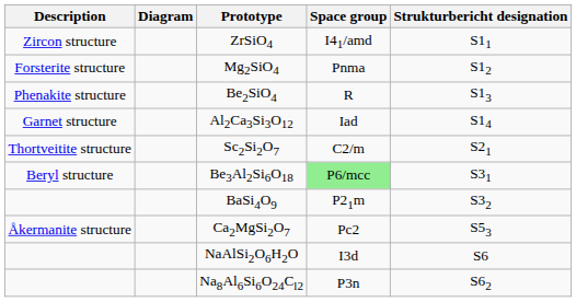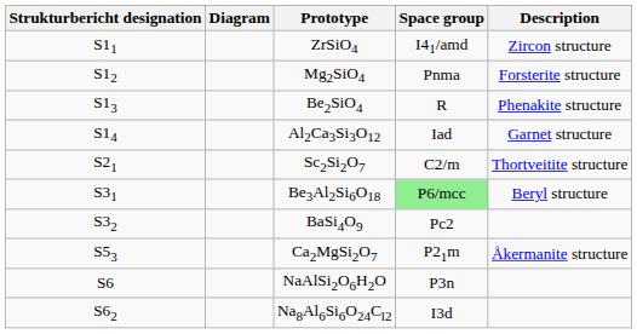 <table class="wikitable" style="text-align:center">
 <tr>
-<th>Description</th>
+<th>Strukturbericht designation</th>
 <th>Diagram</th>
 <th>Prototype</th>
 <th>Space group</th>
-<th>Strukturbericht designation</th>
+<th>Description</th>
 </tr>
 <tr>
-<td><a href='#'>Zircon</a> structure</td>
+<td>S1<sub>1</sub></td>
 <td></td>
 <td>ZrSiO<sub>4</sub></td>
 <td>I4<sub>1</sub>/amd</td>
-<td>S1<sub>1</sub></td>
+<td><a href='#'>Zircon</a> structure</td>
 </tr>
 <tr>
-<td><a href='#'>Forsterite</a> structure</td>
+<td>S1<sub>2</sub></td>
 <td></td>
 <td>Mg<sub>2</sub>SiO<sub>4</sub></td>
 <td>Pnma</td>
-<td>S1<sub>2</sub></td>
+<td><a href='#'>Forsterite</a> structure</td>
 </tr>
 <tr>
-<td><a href='#'>Phenakite</a> structure</td>
+<td>S1<sub>3</sub></td>
 <td></td>
 <td>Be<sub>2</sub>SiO<sub>4</sub></td>
 <td>R</td>
-<td>S1<sub>3</sub></td>
+<td><a href='#'>Phenakite</a> structure</td>
 </tr>
 <tr>
-<td><a href='#'>Garnet</a> structure</td>
+<td>S1<sub>4</sub></td>
 <td></td>
 <td>Al<sub>2</sub>Ca<sub>3</sub>Si<sub>3</sub>O<sub>12</sub></td>
 <td>Iad</td>
-<td>S1<sub>4</sub></td>
+<td><a href='#'>Garnet</a> structure</td>
 </tr>
 <tr>
-<td><a href='#'>Thortveitite</a> structure</td>
+<td>S2<sub>1</sub></td>
 <td></td>
 <td>Sc<sub>2</sub>Si<sub>2</sub>O<sub>7</sub></td>
 <td>C2/m</td>
-<td>S2<sub>1</sub></td>
+<td><a href='#'>Thortveitite</a> structure</td>
 </tr>
 <tr>
-<td><a href='#'>Beryl</a> structure</td>
+<td>S3<sub>1</sub></td>
 <td></td>
 <td>Be<sub>3</sub>Al<sub>2</sub>Si<sub>6</sub>O<sub>18</sub></td>
 <td style="background: lightgreen;">P6/mcc</td>
-<td>S3<sub>1</sub></td>
+<td><a href='#'>Beryl</a> structure</td>
 </tr>
 <tr>
-<td></td>
+<td>S3<sub>2</sub></td>
 <td></td>
 <td>BaSi<sub>4</sub>O<sub>9</sub></td>
-<td>P2<sub>1</sub>m</td>
-<td>S3<sub>2</sub></td>
+<td>Pc2</td>
+<td></td>
 </tr>
 <tr>
-<td><a href='#'>Åkermanite</a> structure</td>
+<td>S5<sub>3</sub></td>
 <td></td>
 <td>Ca<sub>2</sub>MgSi<sub>2</sub>O<sub>7</sub></td>
-<td>Pc2</td>
-<td>S5<sub>3</sub></td>
+<td>P2<sub>1</sub>m</td>
+<td><a href='#'>Åkermanite</a> structure</td>
 </tr>
 <tr>
-<td></td>
+<td>S6</td>
 <td></td>
 <td>NaAlSi<sub>2</sub>O<sub>6</sub>H<sub>2</sub>O</td>
-<td>I3d</td>
-<td>S6</td>
+<td>P3n</td>
+<td></td>
 </tr>
 <tr>
-<td></td>
+<td>S6<sub>2</sub></td>
 <td></td>
 <td>Na<sub>8</sub>Al<sub>6</sub>Si<sub>6</sub>O<sub>24</sub>C<sub>l2</sub></td>
-<td>P3n</td>
-<td>S6<sub>2</sub></td>
+<td>I3d</td>
+<td></td>
 </tr>
 </table>
